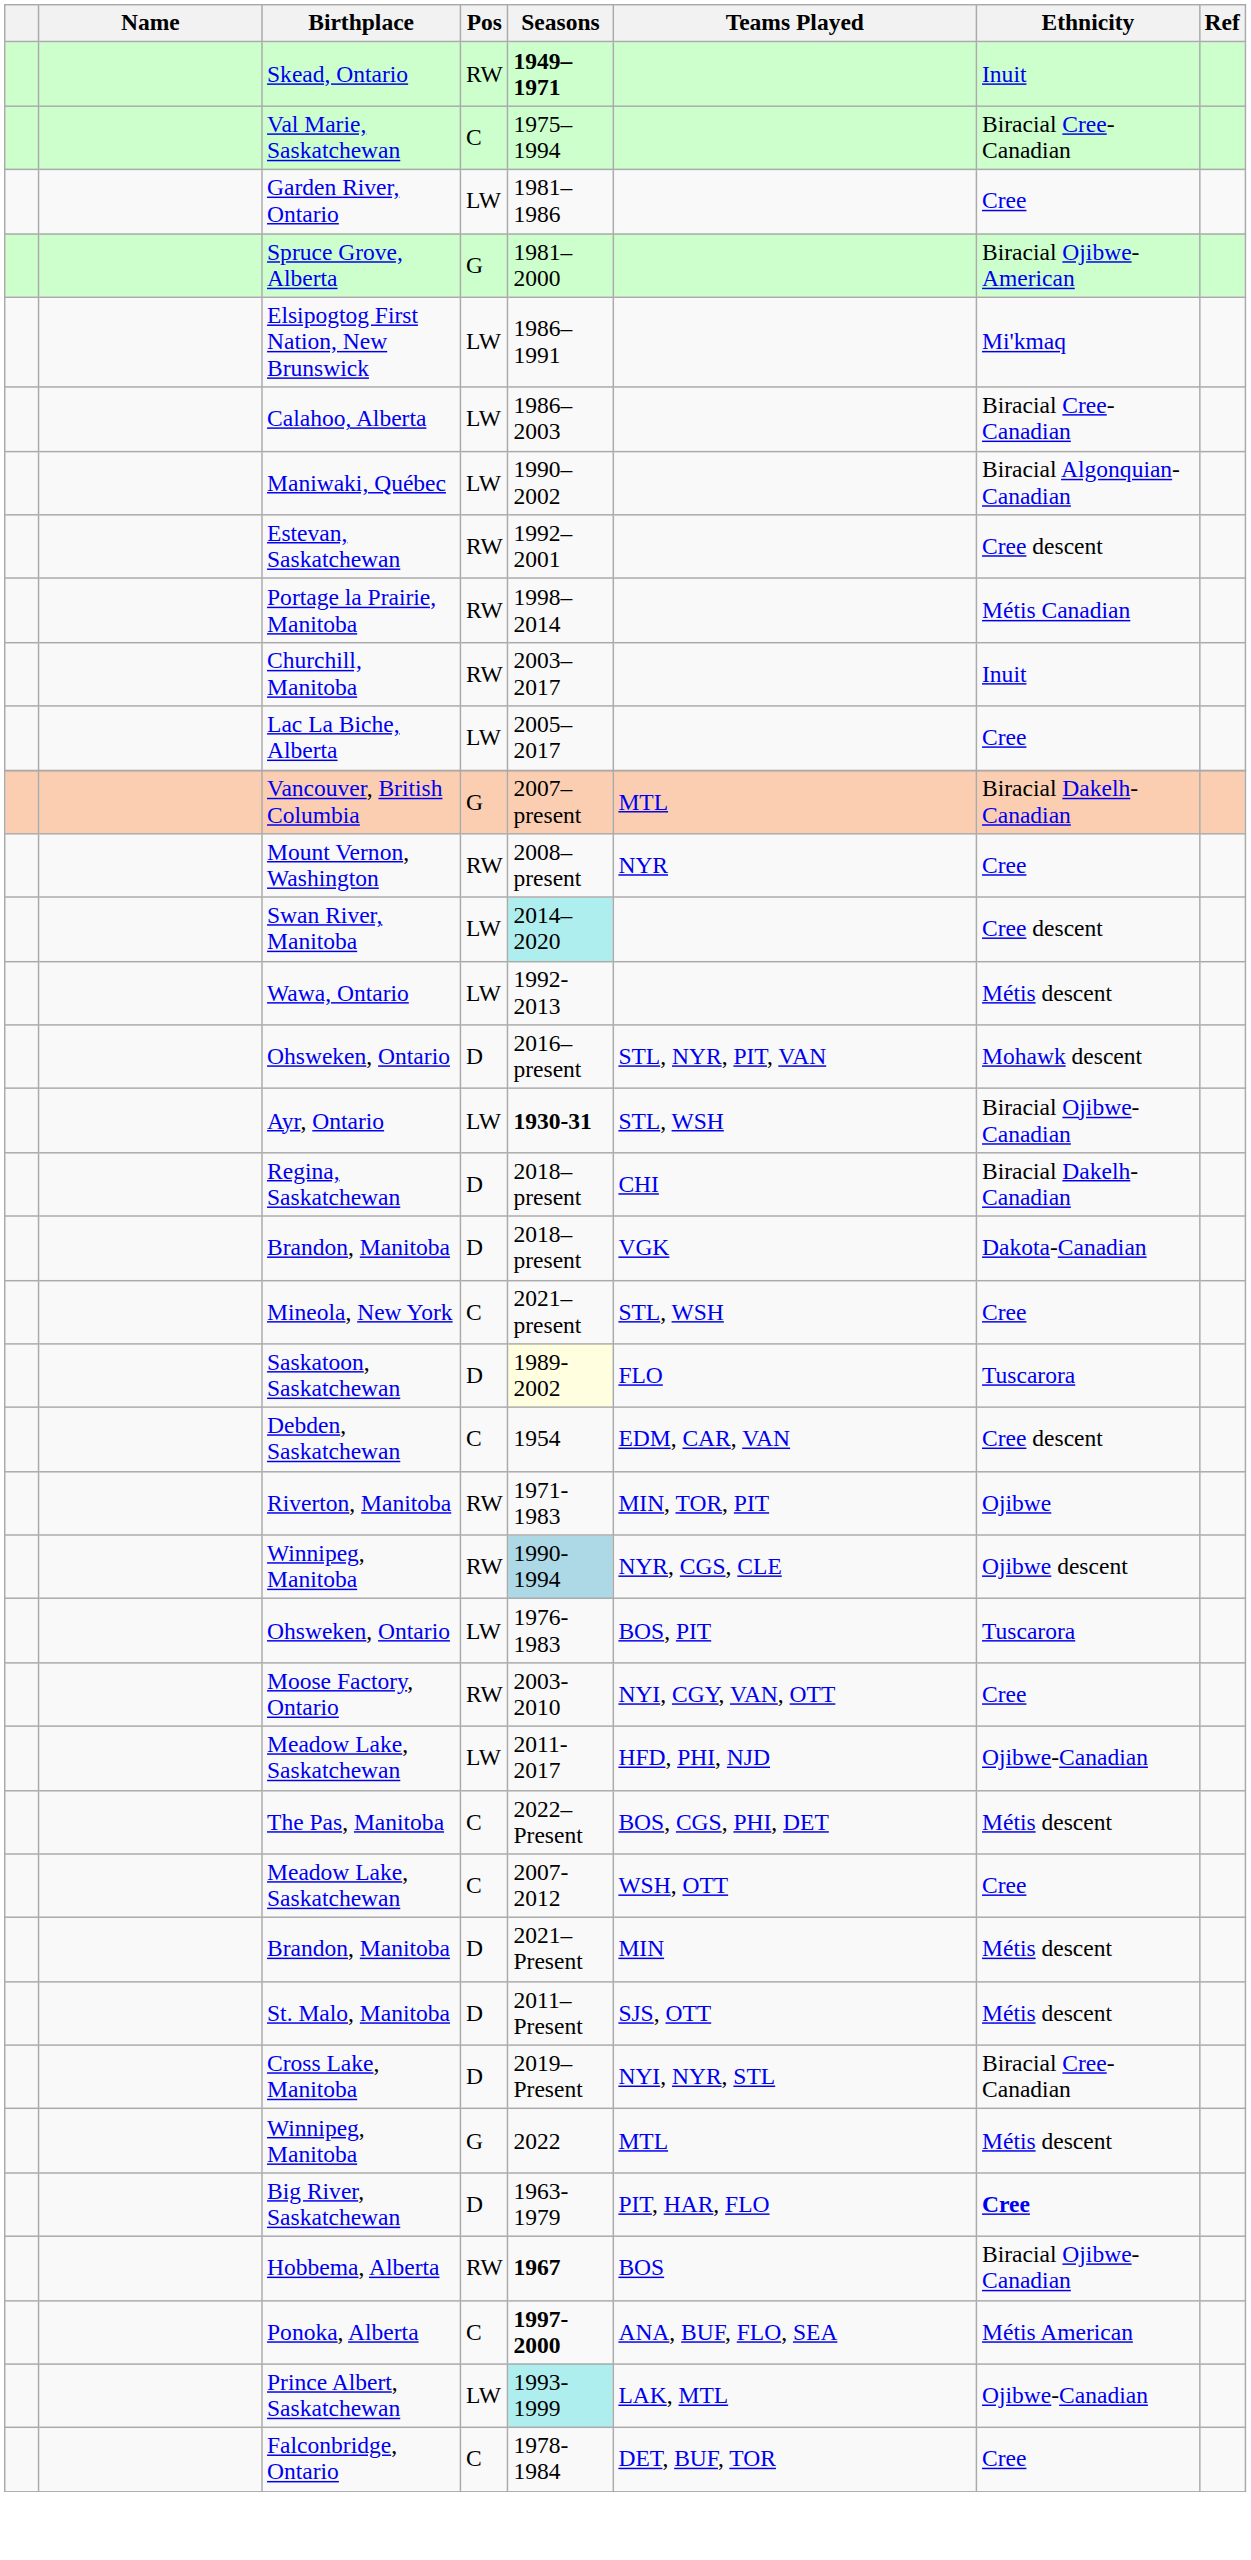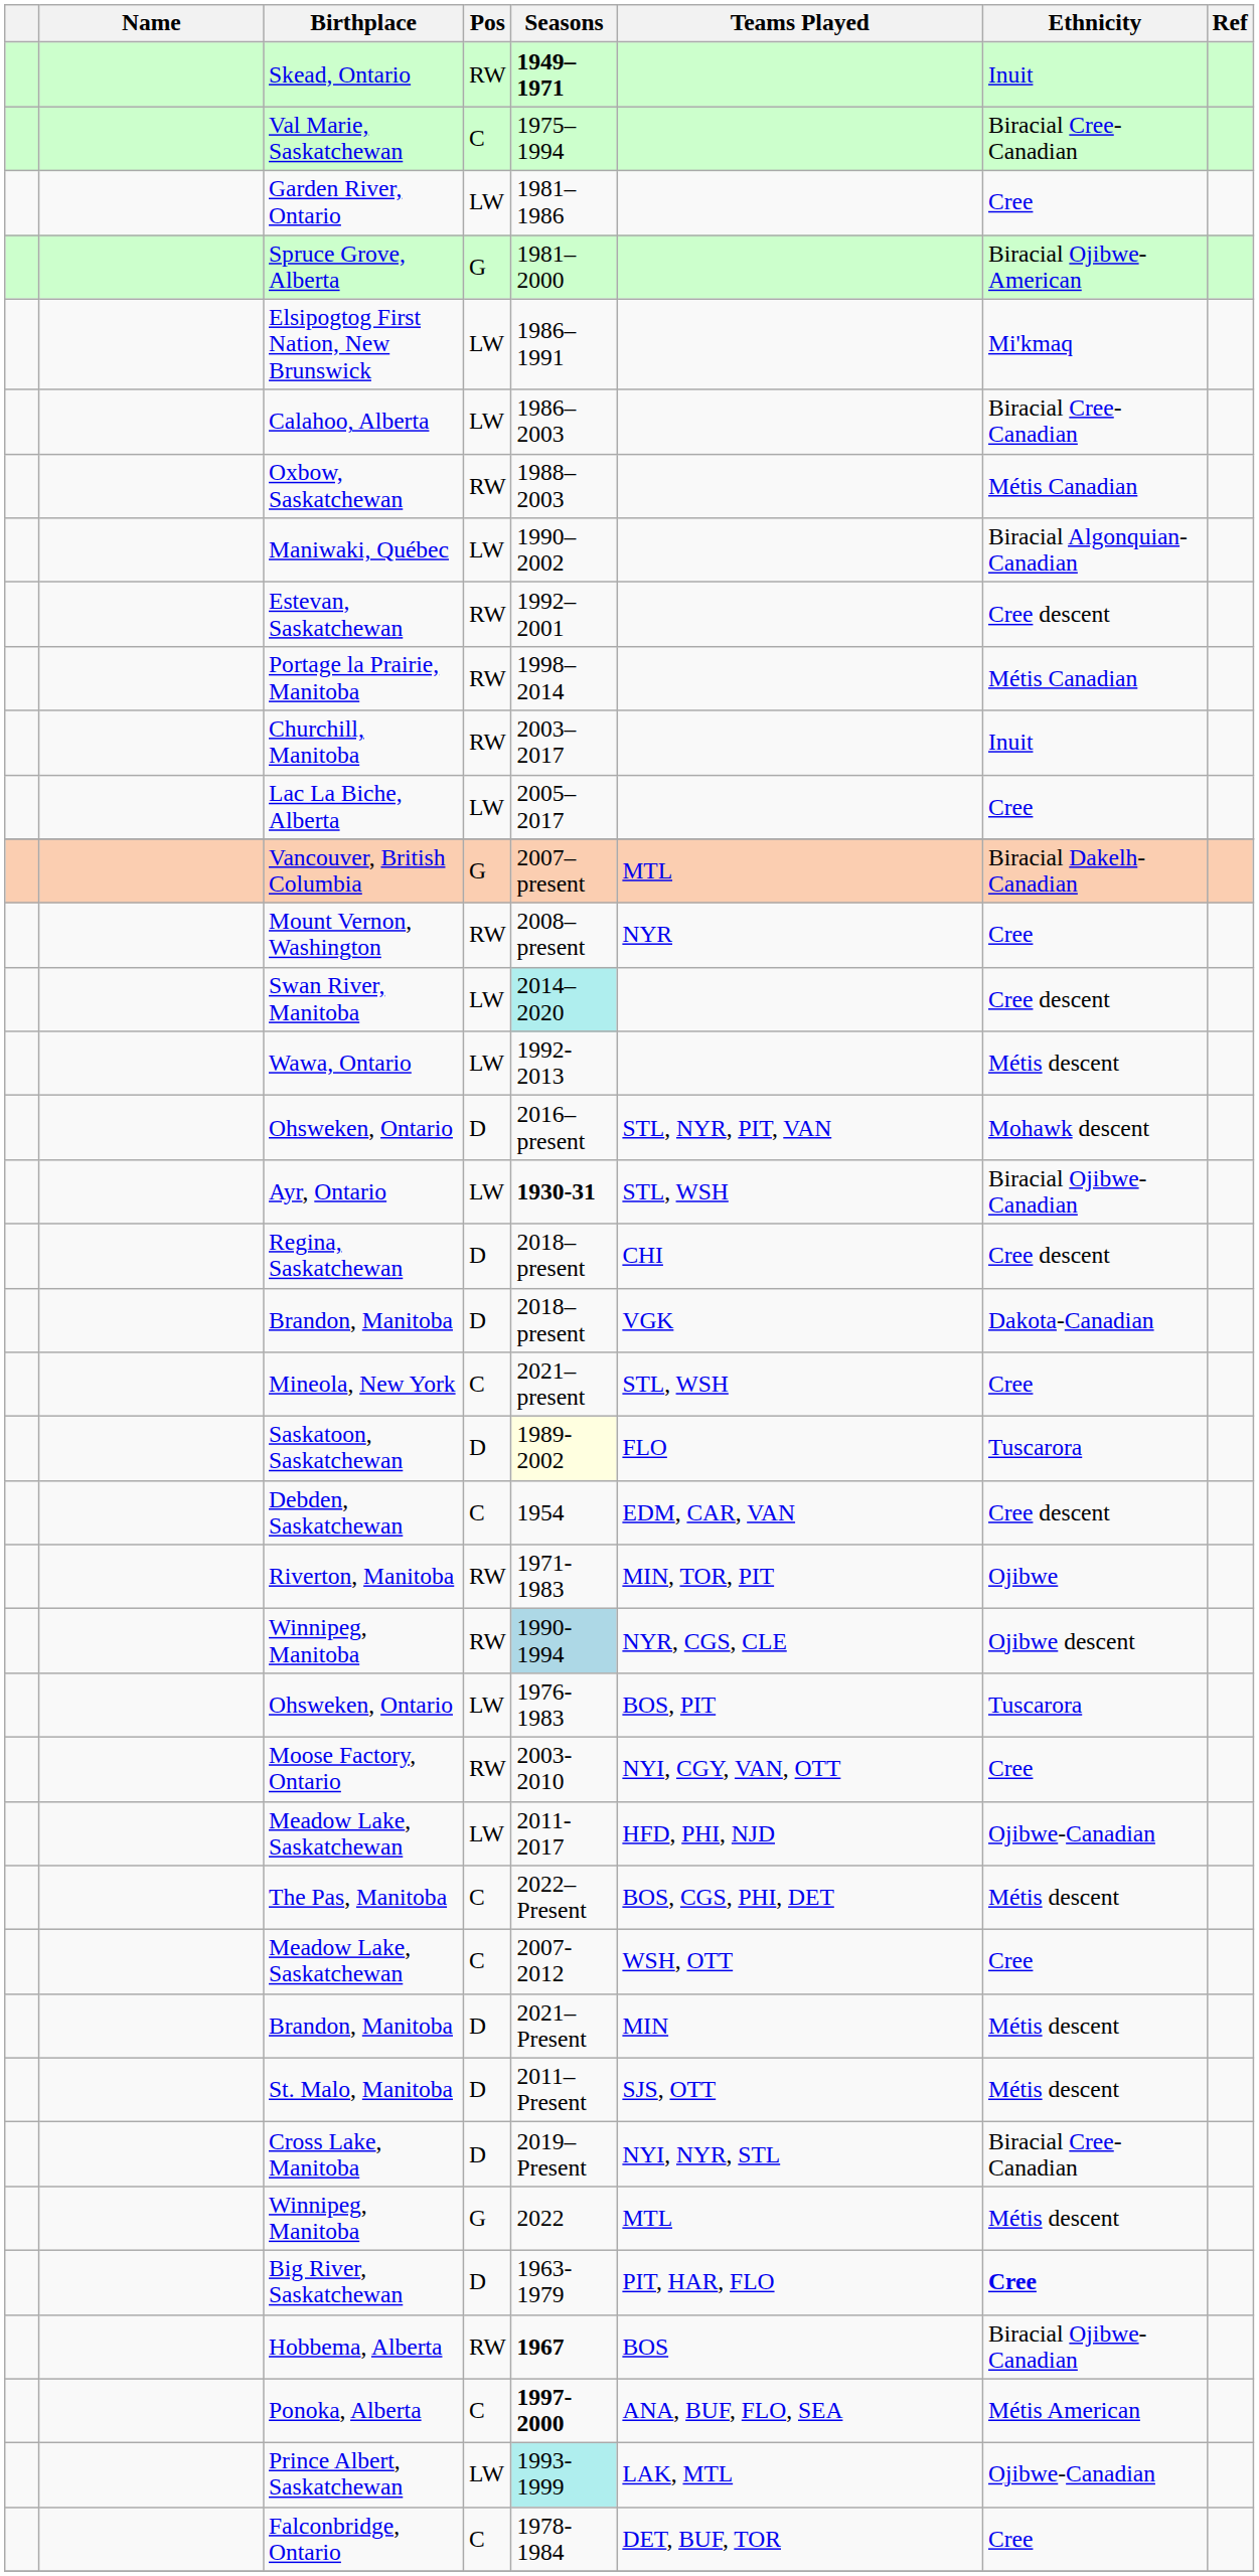 <table class="wikitable sortable">
 <tr>
 <th scope="col" style="width:1em;"></th>
 <th scope="col" style="width:9em;">Name</th>
 <th scope="col" style="width:8em;">Birthplace</th>
 <th scope="col" style="width:1em;">Pos</th>
 <th scope="col" style="width:4em;">Seasons</th>
 <th scope="col" style="width:15em;">Teams Played</th>
 <th scope="col" style="width:9em;">Ethnicity</th>
 <th scope="col" style="width:1em;">Ref</th>
 </tr>
 <tr bgcolor="#CCFFCC">
 <td></td>
 <td></td>
 <td><a href='#'>Skead, Ontario</a></td>
 <td>RW</td>
 <td><strong>1949–1971</strong></td>
 <td></td>
 <td><a href='#'>Inuit</a></td>
 <td></td>
 </tr>
 <tr bgcolor="#CCFFCC">
 <td></td>
 <td></td>
 <td><a href='#'>Val Marie, Saskatchewan</a></td>
 <td>C</td>
 <td>1975–1994</td>
 <td></td>
 <td>Biracial <a href='#'>Cree</a>-Canadian</td>
 <td></td>
 </tr>
 <tr>
 <td></td>
 <td></td>
 <td><a href='#'>Garden River, Ontario</a></td>
 <td>LW</td>
 <td>1981–1986</td>
 <td></td>
 <td><a href='#'>Cree</a></td>
 <td></td>
 </tr>
 <tr bgcolor="#CCFFCC">
 <td></td>
 <td></td>
 <td><a href='#'>Spruce Grove, Alberta</a></td>
 <td>G</td>
 <td>1981–2000</td>
 <td></td>
 <td>Biracial <a href='#'>Ojibwe</a>-<a href='#'>American</a></td>
 <td></td>
 </tr>
 <tr>
 <td></td>
 <td></td>
 <td><a href='#'>Elsipogtog First Nation, New Brunswick</a></td>
 <td>LW</td>
 <td>1986–1991</td>
 <td></td>
 <td><a href='#'>Mi'kmaq</a></td>
 <td></td>
 </tr>
 <tr>
 <td></td>
 <td></td>
 <td><a href='#'>Calahoo, Alberta</a></td>
 <td>LW</td>
 <td>1986–2003</td>
 <td></td>
 <td>Biracial <a href='#'>Cree</a>-<a href='#'>Canadian</a></td>
+<td></td>
+</tr>
+<tr>
+<td></td>
+<td></td>
+<td><a href='#'>Oxbow, Saskatchewan</a></td>
+<td>RW</td>
+<td>1988–2003</td>
+<td></td>
+<td><a href='#'>Métis Canadian</a></td>
 <td></td>
 </tr>
 <tr>
 <td></td>
 <td></td>
 <td><a href='#'>Maniwaki, Québec</a></td>
 <td>LW</td>
 <td>1990–2002</td>
 <td></td>
 <td>Biracial <a href='#'>Algonquian</a>-<a href='#'>Canadian</a></td>
 <td></td>
 </tr>
 <tr>
 <td></td>
 <td></td>
 <td><a href='#'>Estevan, Saskatchewan</a></td>
 <td>RW</td>
 <td>1992–2001</td>
 <td></td>
 <td><a href='#'>Cree</a> descent</td>
 <td></td>
 </tr>
 <tr>
 <td></td>
 <td></td>
 <td><a href='#'>Portage la Prairie, Manitoba</a></td>
 <td>RW</td>
 <td>1998–2014</td>
 <td></td>
 <td><a href='#'>Métis Canadian</a></td>
 <td></td>
 </tr>
 <tr>
 <td></td>
 <td></td>
 <td><a href='#'>Churchill, Manitoba</a></td>
 <td>RW</td>
 <td>2003–2017</td>
 <td></td>
 <td><a href='#'>Inuit</a></td>
 <td></td>
 </tr>
 <tr>
 <td></td>
 <td></td>
 <td><a href='#'>Lac La Biche, Alberta</a></td>
 <td>LW</td>
 <td>2005–2017</td>
 <td></td>
 <td><a href='#'>Cree</a></td>
 <td></td>
 </tr>
 <tr>
 </tr>
 <tr bgcolor="#FBCEB1">
 <td></td>
 <td><strong></strong></td>
 <td><a href='#'>Vancouver</a>, <a href='#'>British Columbia</a></td>
 <td>G</td>
 <td>2007–present</td>
 <td><a href='#'>MTL</a></td>
 <td>Biracial <a href='#'>Dakelh</a>-<a href='#'>Canadian</a></td>
 <td></td>
 </tr>
 <tr>
 <td></td>
 <td><strong></strong></td>
 <td><a href='#'>Mount Vernon</a>, <a href='#'>Washington</a></td>
 <td>RW</td>
 <td>2008–present</td>
 <td><a href='#'>NYR</a></td>
 <td><a href='#'>Cree</a></td>
 <td></td>
 </tr>
 <tr>
 <td></td>
 <td></td>
 <td><a href='#'>Swan River, Manitoba</a></td>
 <td>LW</td>
 <td style="background: paleturquoise;">2014–2020</td>
 <td></td>
 <td><a href='#'>Cree</a> descent</td>
 <td></td>
 </tr>
 <tr>
 <td></td>
 <td></td>
 <td><a href='#'>Wawa, Ontario</a></td>
 <td>LW</td>
 <td>1992-2013</td>
 <td></td>
 <td><a href='#'>Métis</a> descent</td>
 <td></td>
 </tr>
 <tr>
 <td></td>
 <td><strong></strong></td>
 <td><a href='#'>Ohsweken</a>, <a href='#'>Ontario</a></td>
 <td>D</td>
 <td>2016–present</td>
 <td><a href='#'>STL</a>, <a href='#'>NYR</a>, <a href='#'>PIT</a>, <a href='#'>VAN</a></td>
 <td><a href='#'>Mohawk</a> descent</td>
 <td></td>
 </tr>
 <tr>
 <td></td>
 <td></td>
 <td><a href='#'>Ayr</a>, <a href='#'>Ontario</a></td>
 <td>LW</td>
 <td><strong>1930-31</strong></td>
 <td><a href='#'>STL</a>, <a href='#'>WSH</a></td>
 <td>Biracial <a href='#'>Ojibwe</a>-<a href='#'>Canadian</a></td>
 <td></td>
 </tr>
 <tr>
 <td></td>
 <td><strong></strong></td>
 <td><a href='#'>Regina, Saskatchewan</a></td>
 <td>D</td>
 <td>2018–present</td>
 <td><a href='#'>CHI</a></td>
-<td>Biracial <a href='#'>Dakelh</a>-<a href='#'>Canadian</a></td>
+<td><a href='#'>Cree</a> descent</td>
 <td></td>
 </tr>
 <tr>
 <td></td>
 <td><strong></strong></td>
 <td><a href='#'>Brandon</a>, <a href='#'>Manitoba</a></td>
 <td>D</td>
 <td>2018–present</td>
 <td><a href='#'>VGK</a></td>
 <td><a href='#'>Dakota</a>-<a href='#'>Canadian</a></td>
 <td></td>
 </tr>
 <tr>
 <td></td>
 <td><strong></strong></td>
 <td><a href='#'>Mineola</a>, <a href='#'>New York</a></td>
 <td>C</td>
 <td>2021–present</td>
 <td><a href='#'>STL</a>, <a href='#'>WSH</a></td>
 <td><a href='#'>Cree</a></td>
 <td></td>
 </tr>
 <tr>
 <td></td>
 <td></td>
 <td><a href='#'>Saskatoon</a>, <a href='#'>Saskatchewan</a></td>
 <td>D</td>
 <td style="background: lightyellow;">1989-2002</td>
 <td><a href='#'>FLO</a></td>
 <td><a href='#'>Tuscarora</a></td>
 <td></td>
 </tr>
 <tr>
 <td></td>
 <td></td>
 <td><a href='#'>Debden</a>, <a href='#'>Saskatchewan</a></td>
 <td>C</td>
 <td>1954</td>
 <td><a href='#'>EDM</a>, <a href='#'>CAR</a>, <a href='#'>VAN</a></td>
 <td><a href='#'>Cree</a> descent</td>
 <td></td>
 </tr>
 <tr>
 <td></td>
 <td></td>
 <td><a href='#'>Riverton</a>, <a href='#'>Manitoba</a></td>
 <td>RW</td>
 <td>1971-1983</td>
 <td><a href='#'>MIN</a>, <a href='#'>TOR</a>, <a href='#'>PIT</a></td>
 <td><a href='#'>Ojibwe</a></td>
 <td></td>
 </tr>
 <tr>
 <td></td>
 <td></td>
 <td><a href='#'>Winnipeg</a>, <a href='#'>Manitoba</a></td>
 <td>RW</td>
 <td style="background: lightblue;">1990-1994</td>
 <td><a href='#'>NYR</a>, <a href='#'>CGS</a>, <a href='#'>CLE</a></td>
 <td><a href='#'>Ojibwe</a> descent</td>
 <td></td>
 </tr>
 <tr>
 <td></td>
 <td></td>
 <td><a href='#'>Ohsweken</a>, <a href='#'>Ontario</a></td>
 <td>LW</td>
 <td>1976-1983</td>
 <td><a href='#'>BOS</a>, <a href='#'>PIT</a></td>
 <td><a href='#'>Tuscarora</a></td>
 <td></td>
 </tr>
 <tr>
 <td></td>
 <td></td>
 <td><a href='#'>Moose Factory</a>, <a href='#'>Ontario</a></td>
 <td>RW</td>
 <td>2003-2010</td>
 <td><a href='#'>NYI</a>, <a href='#'>CGY</a>, <a href='#'>VAN</a>, <a href='#'>OTT</a></td>
 <td><a href='#'>Cree</a></td>
 <td></td>
 </tr>
 <tr>
 <td></td>
 <td></td>
 <td><a href='#'>Meadow Lake</a>, <a href='#'>Saskatchewan</a></td>
 <td>LW</td>
 <td>2011-2017</td>
 <td><a href='#'>HFD</a>, <a href='#'>PHI</a>, <a href='#'>NJD</a></td>
 <td><a href='#'>Ojibwe</a>-<a href='#'>Canadian</a></td>
 <td></td>
 </tr>
 <tr>
 <td></td>
 <td><strong></strong></td>
 <td><a href='#'>The Pas</a>, <a href='#'>Manitoba</a></td>
 <td>C</td>
 <td>2022–Present</td>
 <td><a href='#'>BOS</a>, <a href='#'>CGS</a>, <a href='#'>PHI</a>, <a href='#'>DET</a></td>
 <td><a href='#'>Métis</a> descent</td>
 <td></td>
 </tr>
 <tr>
 <td></td>
 <td></td>
 <td><a href='#'>Meadow Lake</a>, <a href='#'>Saskatchewan</a></td>
 <td>C</td>
 <td>2007-2012</td>
 <td><a href='#'>WSH</a>, <a href='#'>OTT</a></td>
 <td><a href='#'>Cree</a></td>
 <td></td>
 </tr>
 <tr>
 <td></td>
 <td><strong></strong></td>
 <td><a href='#'>Brandon</a>, <a href='#'>Manitoba</a></td>
 <td>D</td>
 <td>2021–Present</td>
 <td><a href='#'>MIN</a></td>
 <td><a href='#'>Métis</a> descent</td>
 <td></td>
 </tr>
 <tr>
 <td></td>
 <td><strong></strong></td>
 <td><a href='#'>St. Malo</a>, <a href='#'>Manitoba</a></td>
 <td>D</td>
 <td>2011–Present</td>
 <td><a href='#'>SJS</a>, <a href='#'>OTT</a></td>
 <td><a href='#'>Métis</a> descent</td>
 <td></td>
 </tr>
 <tr>
 <td></td>
 <td><strong></strong></td>
 <td><a href='#'>Cross Lake</a>, <a href='#'>Manitoba</a></td>
 <td>D</td>
 <td>2019–Present</td>
 <td><a href='#'>NYI</a>, <a href='#'>NYR</a>, <a href='#'>STL</a></td>
 <td>Biracial <a href='#'>Cree</a>-Canadian</td>
 <td></td>
 </tr>
 <tr>
 <td></td>
 <td></td>
 <td><a href='#'>Winnipeg</a>, <a href='#'>Manitoba</a></td>
 <td>G</td>
 <td>2022</td>
 <td><a href='#'>MTL</a></td>
 <td><a href='#'>Métis</a> descent</td>
 <td></td>
 </tr>
 <tr>
 <td></td>
 <td></td>
 <td><a href='#'>Big River</a>, <a href='#'>Saskatchewan</a></td>
 <td>D</td>
 <td>1963-1979</td>
 <td><a href='#'>PIT</a>, <a href='#'>HAR</a>, <a href='#'>FLO</a></td>
 <td><strong><a href='#'>Cree</a></strong></td>
 <td></td>
 </tr>
 <tr>
 <td></td>
 <td></td>
 <td><a href='#'>Hobbema</a>, <a href='#'>Alberta</a></td>
 <td>RW</td>
 <td><strong>1967</strong></td>
 <td><a href='#'>BOS</a></td>
 <td>Biracial <a href='#'>Ojibwe</a>-<a href='#'>Canadian</a></td>
 <td></td>
 </tr>
 <tr>
 <td></td>
 <td></td>
 <td><a href='#'>Ponoka</a>, <a href='#'>Alberta</a></td>
 <td>C</td>
 <td><strong>1997-2000</strong></td>
 <td><a href='#'>ANA</a>, <a href='#'>BUF</a>, <a href='#'>FLO</a>, <a href='#'>SEA</a></td>
 <td><a href='#'>Métis American</a></td>
 <td></td>
 </tr>
 <tr>
 <td></td>
 <td></td>
 <td><a href='#'>Prince Albert</a>, <a href='#'>Saskatchewan</a></td>
 <td>LW</td>
 <td style="background: paleturquoise;">1993-1999</td>
 <td><a href='#'>LAK</a>, <a href='#'>MTL</a></td>
 <td><a href='#'>Ojibwe</a>-<a href='#'>Canadian</a></td>
 <td></td>
 </tr>
 <tr>
 <td></td>
 <td></td>
 <td><a href='#'>Falconbridge</a>, <a href='#'>Ontario</a></td>
 <td>C</td>
 <td>1978-1984</td>
 <td><a href='#'>DET</a>, <a href='#'>BUF</a>, <a href='#'>TOR</a></td>
 <td><a href='#'>Cree</a></td>
 <td></td>
 </tr>
 <tr>
 </tr>
 </table>
